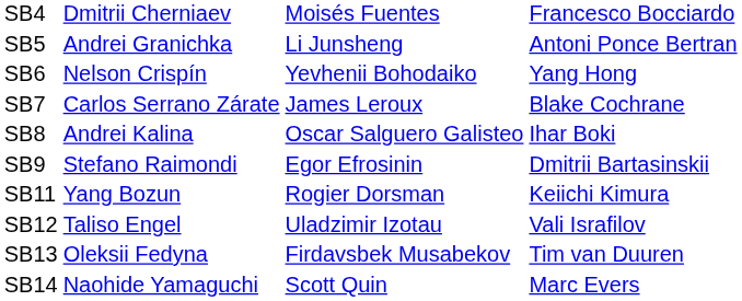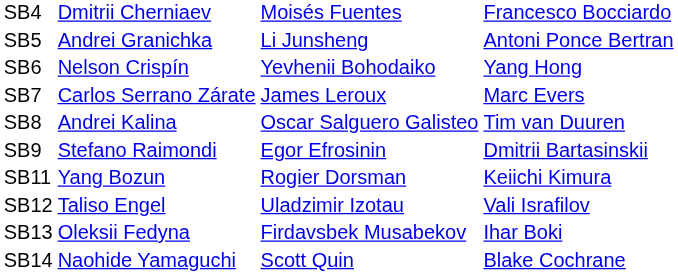 <table>
 <tr>
 <td>SB4</td>
 <td><a href='#'>Dmitrii Cherniaev</a><br></td>
 <td><a href='#'>Moisés Fuentes</a><br></td>
 <td><a href='#'>Francesco Bocciardo</a><br></td>
 </tr>
 <tr>
 <td>SB5</td>
 <td><a href='#'>Andrei Granichka</a><br></td>
 <td><a href='#'>Li Junsheng</a><br></td>
 <td><a href='#'>Antoni Ponce Bertran</a><br></td>
 </tr>
 <tr>
 <td>SB6</td>
 <td><a href='#'>Nelson Crispín</a><br></td>
 <td><a href='#'>Yevhenii Bohodaiko</a><br></td>
 <td><a href='#'>Yang Hong</a><br></td>
 </tr>
 <tr>
 <td>SB7</td>
 <td><a href='#'>Carlos Serrano Zárate</a><br></td>
 <td><a href='#'>James Leroux</a><br></td>
-<td><a href='#'>Blake Cochrane</a><br></td>
+<td><a href='#'>Marc Evers</a><br></td>
 </tr>
 <tr>
 <td>SB8</td>
 <td><a href='#'>Andrei Kalina</a><br></td>
 <td><a href='#'>Oscar Salguero Galisteo</a><br></td>
-<td><a href='#'>Ihar Boki</a><br></td>
+<td><a href='#'>Tim van Duuren</a><br></td>
 </tr>
 <tr>
 <td>SB9</td>
 <td><a href='#'>Stefano Raimondi</a><br></td>
 <td><a href='#'>Egor Efrosinin</a><br></td>
 <td><a href='#'>Dmitrii Bartasinskii</a><br></td>
 </tr>
 <tr>
 <td>SB11</td>
 <td><a href='#'>Yang Bozun</a><br></td>
 <td><a href='#'>Rogier Dorsman</a><br></td>
 <td><a href='#'>Keiichi Kimura</a><br></td>
 </tr>
 <tr>
 <td>SB12</td>
 <td><a href='#'>Taliso Engel</a><br></td>
 <td><a href='#'>Uladzimir Izotau</a><br></td>
 <td><a href='#'>Vali Israfilov</a><br></td>
 </tr>
 <tr>
 <td>SB13</td>
 <td><a href='#'>Oleksii Fedyna</a><br></td>
 <td><a href='#'>Firdavsbek Musabekov</a><br></td>
-<td><a href='#'>Tim van Duuren</a><br></td>
+<td><a href='#'>Ihar Boki</a><br></td>
 </tr>
 <tr>
 <td>SB14</td>
 <td><a href='#'>Naohide Yamaguchi</a><br></td>
 <td><a href='#'>Scott Quin</a><br></td>
-<td><a href='#'>Marc Evers</a><br></td>
+<td><a href='#'>Blake Cochrane</a><br></td>
 </tr>
 </table>
